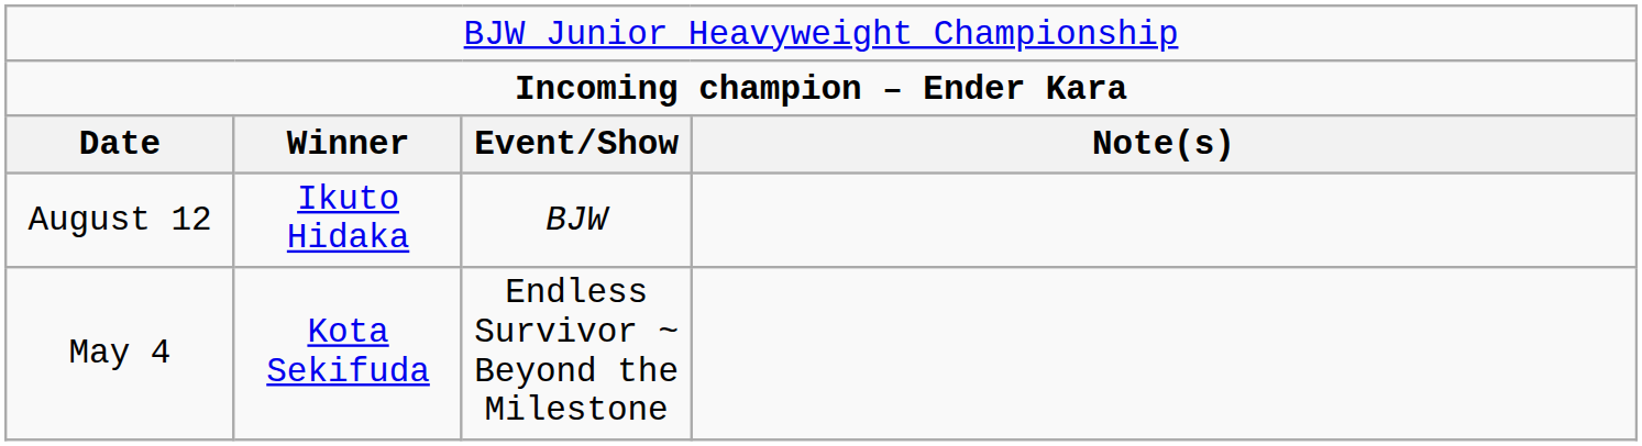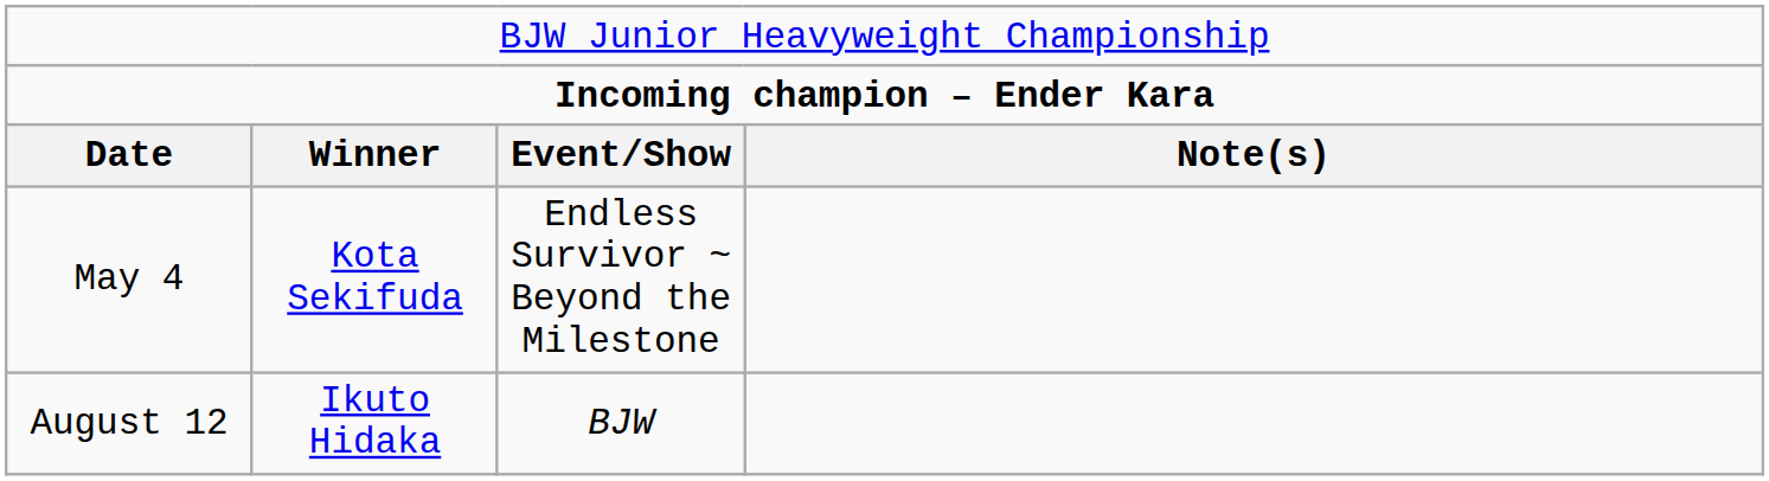 <table class="wikitable" style="text-align:center; width:100%;">
 <tr>
 <td colspan="4" style="text-align: center;"><a href='#'>BJW Junior Heavyweight Championship</a></td>
 </tr>
 <tr>
 <td colspan="4" style="text-align: center;"><strong>Incoming champion – Ender Kara</strong></td>
 </tr>
 <tr>
 <th width=14%>Date</th>
 <th width=14%>Winner</th>
 <th width=14%>Event/Show</th>
 <th width=58%>Note(s)</th>
 </tr>
 <tr>
+<td>May 4</td>
+<td><a href='#'>Kota Sekifuda</a></td>
+<td>Endless Survivor ~ Beyond the Milestone</td>
+<td></td>
+</tr>
+<tr>
 <td>August 12</td>
 <td><a href='#'>Ikuto Hidaka</a></td>
 <td><em>BJW</em></td>
 <td></td>
 </tr>
-<tr>
-<td>May 4</td>
-<td><a href='#'>Kota Sekifuda</a></td>
-<td>Endless Survivor ~ Beyond the Milestone</td>
-<td></td>
-</tr>
 </table>
